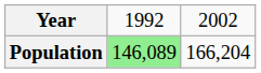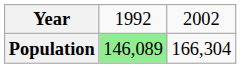 <table class = "wikitable" style="text-align:center;">
 <tr>
 <th>Year</th>
 <td>1992</td>
 <td>2002</td>
 </tr>
 <tr>
 <th>Population</th>
 <td style="background: lightgreen;">146,089</td>
-<td>166,204</td>
+<td>166,304</td>
 </tr>
 </table>
